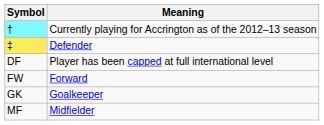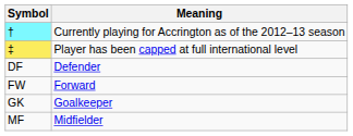 <table class="wikitable" style="margin:auto;">
 <tr>
 <th>Symbol</th>
 <th>Meaning</th>
 </tr>
 <tr>
 <td style="background:#7df9ff;">†</td>
 <td>Currently playing for Accrington as of the 2012–13 season</td>
 </tr>
 <tr>
 <td style="background:#fbec5d;">‡</td>
-<td><a href='#'>Defender</a></td>
+<td>Player has been <a href='#'>capped</a> at full international level</td>
 </tr>
 <tr>
 <td>DF</td>
-<td>Player has been <a href='#'>capped</a> at full international level</td>
+<td><a href='#'>Defender</a></td>
 </tr>
 <tr>
 <td>FW</td>
 <td><a href='#'>Forward</a></td>
 </tr>
 <tr>
 <td>GK</td>
 <td><a href='#'>Goalkeeper</a></td>
 </tr>
 <tr>
 <td>MF</td>
 <td><a href='#'>Midfielder</a></td>
 </tr>
 </table>
